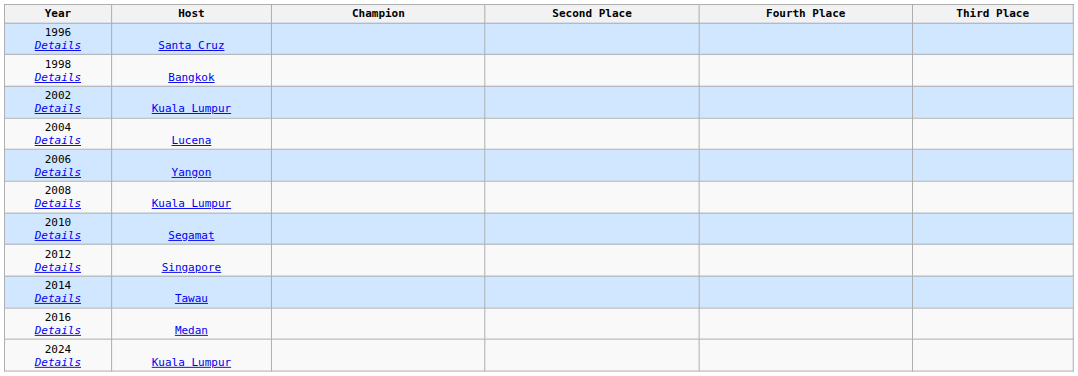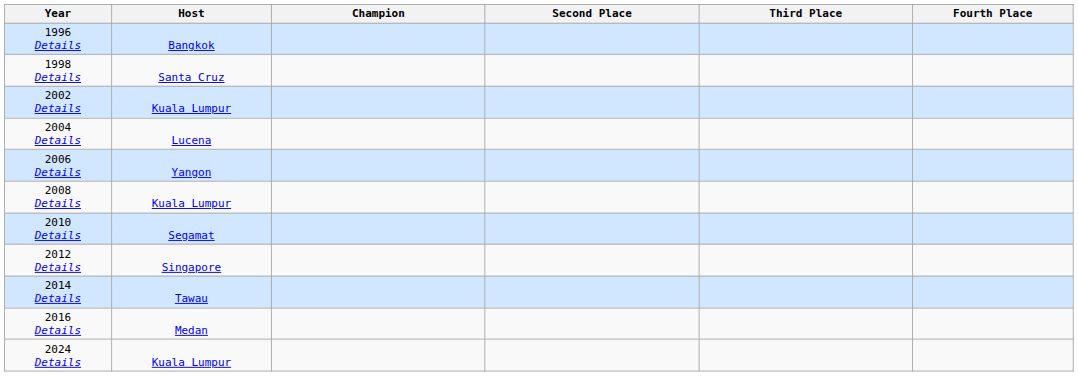 <table class="wikitable" style="font-size:90%; width: 90%; text-align: center;">
 <tr bgcolor=#C1D8FF>
 <th width=10%>Year</th>
 <th width=15%>Host</th>
 <th width=20%>Champion</th>
 <th width=20%>Second Place</th>
+<th width=20%>Third Place</th>
 <th width=20%>Fourth Place</th>
-<th width=20%>Third Place</th>
 </tr>
 <tr bgcolor=#D0E7FF>
 <td>1996 <br> <em><a href='#'>Details</a></em></td>
-<td><br><a href='#'>Santa Cruz</a></td>
+<td><br><a href='#'>Bangkok</a></td>
 <td><strong></strong></td>
 <td></td>
 <td></td>
 <td></td>
 </tr>
 <tr>
 <td>1998 <br> <em><a href='#'>Details</a></em></td>
-<td><br><a href='#'>Bangkok</a></td>
+<td><br><a href='#'>Santa Cruz</a></td>
 <td><strong></strong></td>
 <td></td>
 <td></td>
 <td></td>
 </tr>
 <tr bgcolor=#D0E7FF>
 <td>2002 <br> <em><a href='#'>Details</a></em></td>
 <td><br><a href='#'>Kuala Lumpur</a></td>
 <td><strong></strong></td>
 <td></td>
 <td></td>
 <td></td>
 </tr>
 <tr>
 <td>2004 <br> <em><a href='#'>Details</a></em></td>
 <td><br><a href='#'>Lucena</a></td>
 <td><strong></strong></td>
 <td></td>
 <td></td>
 <td></td>
 </tr>
 <tr bgcolor=#D0E7FF>
 <td>2006 <br> <em><a href='#'>Details</a></em></td>
 <td><br><a href='#'>Yangon</a></td>
 <td><strong></strong></td>
 <td></td>
 <td></td>
 <td></td>
 </tr>
 <tr>
 <td>2008 <br> <em><a href='#'>Details</a></em></td>
 <td><br><a href='#'>Kuala Lumpur</a></td>
 <td><strong></strong></td>
 <td></td>
 <td></td>
 <td></td>
 </tr>
 <tr bgcolor=#D0E7FF>
 <td>2010 <br> <em><a href='#'>Details</a></em></td>
 <td><br><a href='#'>Segamat</a></td>
 <td><strong></strong></td>
 <td></td>
 <td></td>
 <td></td>
 </tr>
 <tr>
 <td>2012 <br> <em><a href='#'>Details</a></em></td>
 <td><br><a href='#'>Singapore</a></td>
 <td><strong></strong></td>
 <td></td>
 <td></td>
 <td></td>
 </tr>
 <tr bgcolor=#D0E7FF>
 <td>2014 <br> <em><a href='#'>Details</a></em></td>
 <td><br><a href='#'>Tawau</a></td>
 <td><strong></strong></td>
 <td></td>
 <td></td>
 <td></td>
 </tr>
 <tr>
 <td>2016 <br> <em><a href='#'>Details</a></em></td>
 <td><br><a href='#'>Medan</a></td>
 <td><strong></strong></td>
 <td></td>
 <td></td>
 <td></td>
 </tr>
 <tr>
 <td>2024<br> <em><a href='#'>Details</a></em></td>
 <td><br><a href='#'>Kuala Lumpur</a></td>
 <td><strong></strong></td>
 <td></td>
 <td></td>
 <td></td>
 </tr>
 </table>
